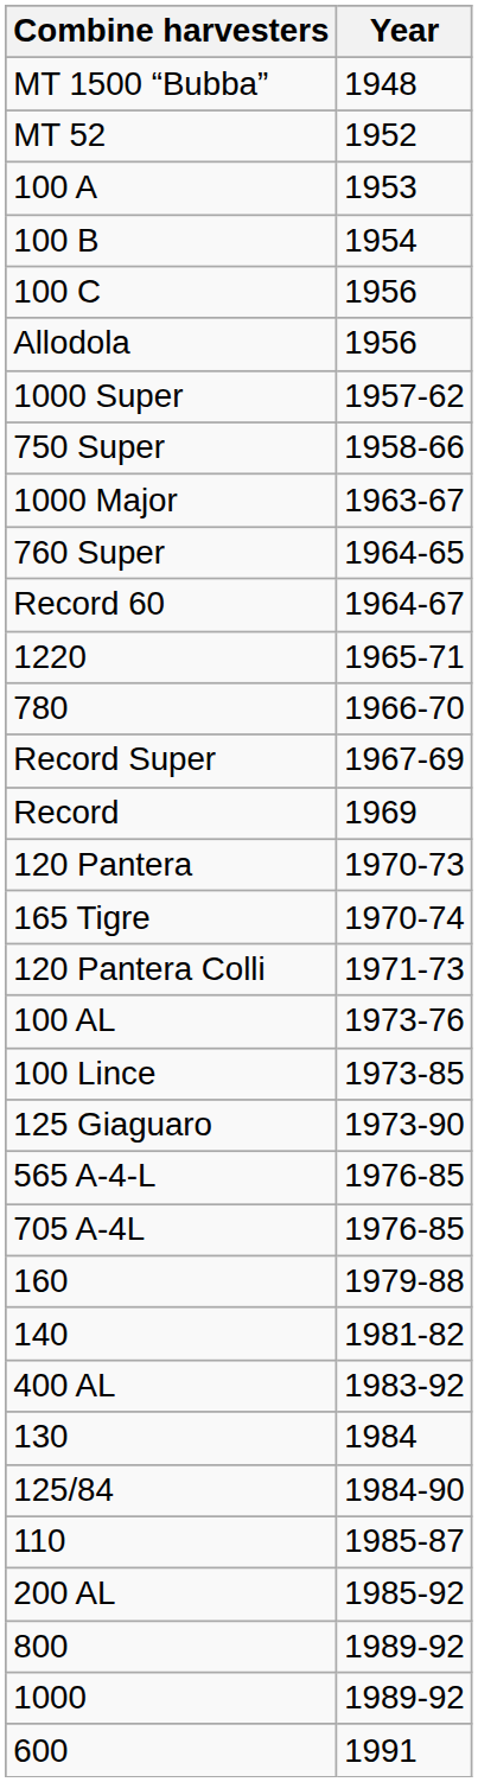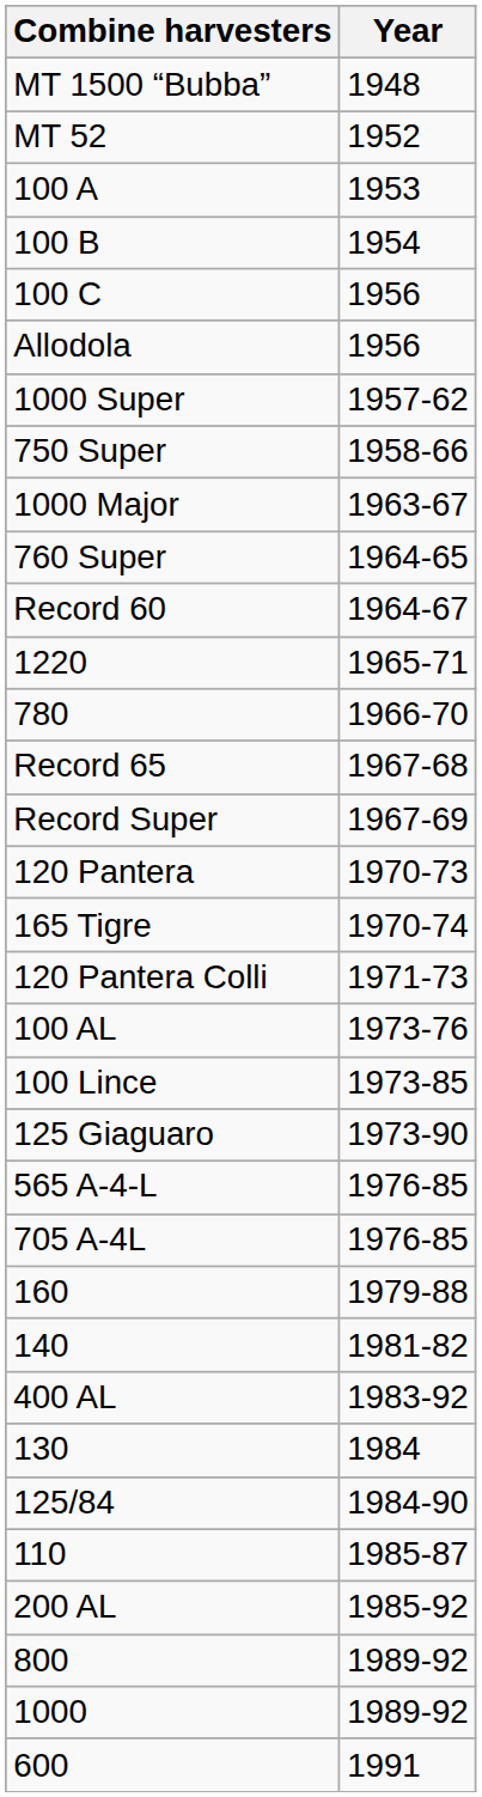 <table class="wikitable">
 <tr>
 <th>Combine harvesters</th>
 <th>Year</th>
 </tr>
 <tr>
 <td>MT 1500 “Bubba”</td>
 <td>1948</td>
 </tr>
 <tr>
 <td>MT 52</td>
 <td>1952</td>
 </tr>
 <tr>
 <td>100 A</td>
 <td>1953</td>
 </tr>
 <tr>
 <td>100 B</td>
 <td>1954</td>
 </tr>
 <tr>
 <td>100 C</td>
 <td>1956</td>
 </tr>
 <tr>
 <td>Allodola</td>
 <td>1956</td>
 </tr>
 <tr>
 <td>1000 Super</td>
 <td>1957-62</td>
 </tr>
 <tr>
 <td>750 Super</td>
 <td>1958-66</td>
 </tr>
 <tr>
 <td>1000 Major</td>
 <td>1963-67</td>
 </tr>
 <tr>
 <td>760 Super</td>
 <td>1964-65</td>
 </tr>
 <tr>
 <td>Record 60</td>
 <td>1964-67</td>
 </tr>
 <tr>
 <td>1220</td>
 <td>1965-71</td>
 </tr>
 <tr>
 <td>780</td>
 <td>1966-70</td>
 </tr>
 <tr>
+<td>Record 65</td>
+<td>1967-68</td>
+</tr>
+<tr>
 <td>Record Super</td>
 <td>1967-69</td>
-</tr>
-<tr>
-<td>Record</td>
-<td>1969</td>
 </tr>
 <tr>
 <td>120 Pantera</td>
 <td>1970-73</td>
 </tr>
 <tr>
 <td>165 Tigre</td>
 <td>1970-74</td>
 </tr>
 <tr>
 <td>120 Pantera Colli</td>
 <td>1971-73</td>
 </tr>
 <tr>
 <td>100 AL</td>
 <td>1973-76</td>
 </tr>
 <tr>
 <td>100 Lince</td>
 <td>1973-85</td>
 </tr>
 <tr>
 <td>125 Giaguaro</td>
 <td>1973-90</td>
 </tr>
 <tr>
 <td>565 A-4-L</td>
 <td>1976-85</td>
 </tr>
 <tr>
 <td>705 A-4L</td>
 <td>1976-85</td>
 </tr>
 <tr>
 <td>160</td>
 <td>1979-88</td>
 </tr>
 <tr>
 <td>140</td>
 <td>1981-82</td>
 </tr>
 <tr>
 <td>400 AL</td>
 <td>1983-92</td>
 </tr>
 <tr>
 <td>130</td>
 <td>1984</td>
 </tr>
 <tr>
 <td>125/84</td>
 <td>1984-90</td>
 </tr>
 <tr>
 <td>110</td>
 <td>1985-87</td>
 </tr>
 <tr>
 <td>200 AL</td>
 <td>1985-92</td>
 </tr>
 <tr>
 <td>800</td>
 <td>1989-92</td>
 </tr>
 <tr>
 <td>1000</td>
 <td>1989-92</td>
 </tr>
 <tr>
 <td>600</td>
 <td>1991</td>
 </tr>
 </table>
